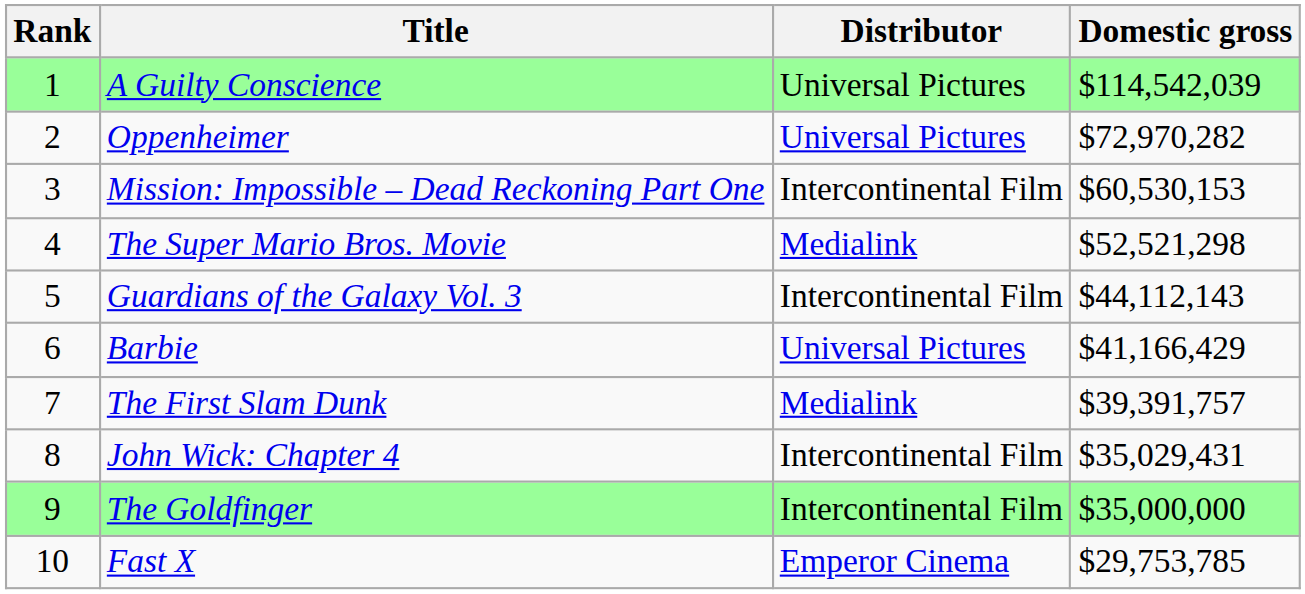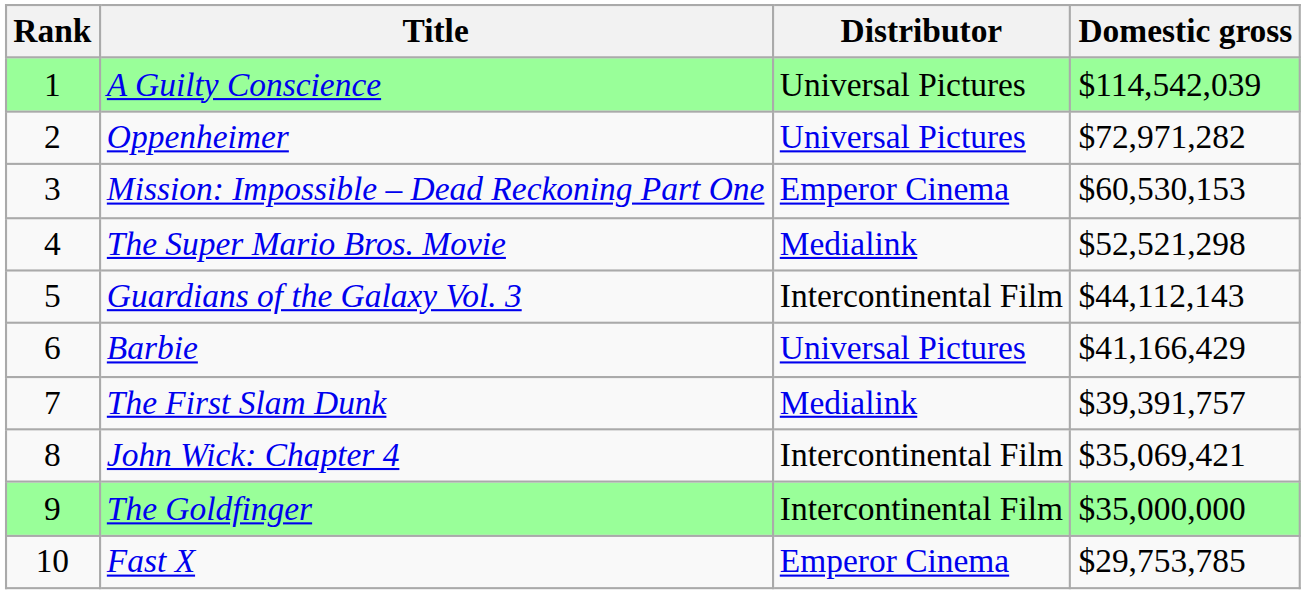 <table class="wikitable sortable" style="margin:auto; margin:auto;">
 <tr>
 <th>Rank</th>
 <th>Title</th>
 <th>Distributor</th>
 <th>Domestic gross </th>
 </tr>
 <tr style="background:#99FF99;">
 <td style="text-align:center;">1</td>
 <td><em><a href='#'>A Guilty Conscience</a></em></td>
 <td>Universal Pictures</td>
 <td>$114,542,039</td>
 </tr>
 <tr>
 <td style="text-align:center;">2</td>
 <td><em><a href='#'>Oppenheimer</a></em></td>
 <td><a href='#'>Universal Pictures</a></td>
-<td>$72,970,282</td>
+<td>$72,971,282</td>
 </tr>
 <tr>
 <td style="text-align:center;">3</td>
 <td><em><a href='#'>Mission: Impossible – Dead Reckoning Part One</a></em></td>
-<td>Intercontinental Film</td>
+<td><a href='#'>Emperor Cinema</a></td>
 <td>$60,530,153</td>
 </tr>
 <tr>
 <td style="text-align:center;">4</td>
 <td><em><a href='#'>The Super Mario Bros. Movie</a></em></td>
 <td><a href='#'>Medialink</a></td>
 <td>$52,521,298</td>
 </tr>
 <tr>
 <td style="text-align:center;">5</td>
 <td><em><a href='#'>Guardians of the Galaxy Vol. 3</a></em></td>
 <td>Intercontinental Film</td>
 <td>$44,112,143</td>
 </tr>
 <tr>
 <td style="text-align:center;">6</td>
 <td><em><a href='#'>Barbie</a></em></td>
 <td><a href='#'>Universal Pictures</a></td>
 <td>$41,166,429</td>
 </tr>
 <tr>
 <td style="text-align:center;">7</td>
 <td><em><a href='#'>The First Slam Dunk</a></em></td>
 <td><a href='#'>Medialink</a></td>
 <td>$39,391,757</td>
 </tr>
 <tr>
 <td style="text-align:center;">8</td>
 <td><em><a href='#'>John Wick: Chapter 4</a></em></td>
 <td>Intercontinental Film</td>
-<td>$35,029,431</td>
+<td>$35,069,421</td>
 </tr>
 <tr style="background:#99FF99;">
 <td style="text-align:center;">9</td>
 <td><em><a href='#'>The Goldfinger</a></em></td>
 <td>Intercontinental Film</td>
 <td>$35,000,000</td>
 </tr>
 <tr>
 <td style="text-align:center;">10</td>
 <td><em><a href='#'>Fast X</a></em></td>
 <td><a href='#'>Emperor Cinema</a></td>
 <td>$29,753,785</td>
 </tr>
 </table>
